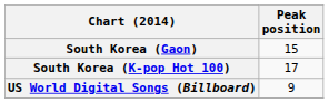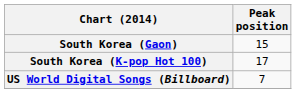 <table class="wikitable plainrowheaders sortable" style="text-align:center">
 <tr>
 <th>Chart (2014)</th>
 <th>Peak<br>position</th>
 </tr>
 <tr>
 <th scope="row">South Korea (<a href='#'>Gaon</a>)</th>
 <td>15</td>
 </tr>
 <tr>
 <th scope="row">South Korea (<a href='#'>K-pop Hot 100</a>)</th>
 <td>17</td>
 </tr>
 <tr>
 <th scope="row">US <a href='#'>World Digital Songs</a> (<em>Billboard</em>)</th>
-<td>9</td>
+<td>7</td>
 </tr>
 <tr>
 </tr>
 </table>
